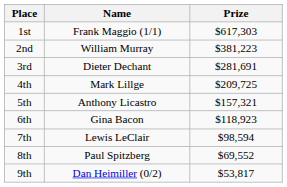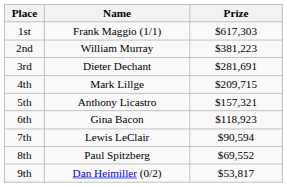 <table class="wikitable">
 <tr>
 <th width="50">Place</th>
 <th width="200">Name</th>
 <th width="125">Prize</th>
 </tr>
 <tr>
 <td align = "center">1st</td>
 <td align = "center">Frank Maggio (1/1)</td>
 <td align = "center">$617,303</td>
 </tr>
 <tr>
 <td align = "center">2nd</td>
 <td align = "center">William Murray</td>
 <td align = "center">$381,223</td>
 </tr>
 <tr>
 <td align = "center">3rd</td>
 <td align = "center">Dieter Dechant</td>
 <td align = "center">$281,691</td>
 </tr>
 <tr>
 <td align = "center">4th</td>
 <td align = "center">Mark Lillge</td>
-<td align = "center">$209,725</td>
+<td align = "center">$209,715</td>
 </tr>
 <tr>
 <td align = "center">5th</td>
 <td align = "center">Anthony Licastro</td>
 <td align = "center">$157,321</td>
 </tr>
 <tr>
 <td align = "center">6th</td>
 <td align = "center">Gina Bacon</td>
 <td align = "center">$118,923</td>
 </tr>
 <tr>
 <td align = "center">7th</td>
 <td align = "center">Lewis LeClair</td>
-<td align = "center">$98,594</td>
+<td align = "center">$90,594</td>
 </tr>
 <tr>
 <td align = "center">8th</td>
 <td align = "center">Paul Spitzberg</td>
 <td align = "center">$69,552</td>
 </tr>
 <tr>
 <td align = "center">9th</td>
 <td align = "center"><a href='#'>Dan Heimiller</a> (0/2)</td>
 <td align = "center">$53,817</td>
 </tr>
 </table>
